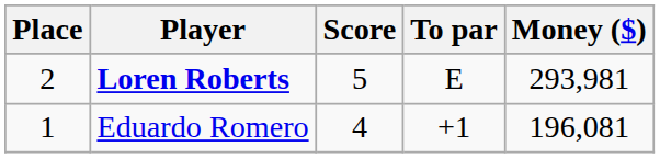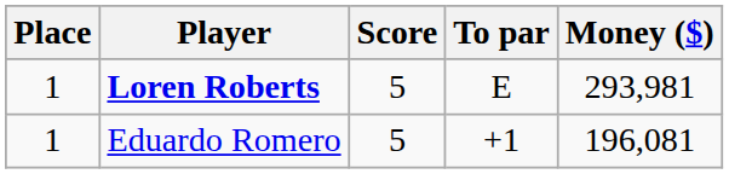 <table class="wikitable">
 <tr>
 <th>Place</th>
 <th>Player</th>
 <th>Score</th>
 <th>To par</th>
 <th>Money (<a href='#'>$</a>)</th>
 </tr>
 <tr>
-<td align=center>2</td>
+<td align=center>1</td>
 <td> <strong><a href='#'>Loren Roberts</a></strong></td>
 <td align=center>5</td>
 <td align=center>E</td>
 <td align=center>293,981</td>
 </tr>
 <tr>
 <td align=center>1</td>
 <td> <a href='#'>Eduardo Romero</a></td>
-<td align="center">4</td>
+<td align="center">5</td>
 <td align=center>+1</td>
 <td align=center>196,081</td>
 </tr>
 </table>
